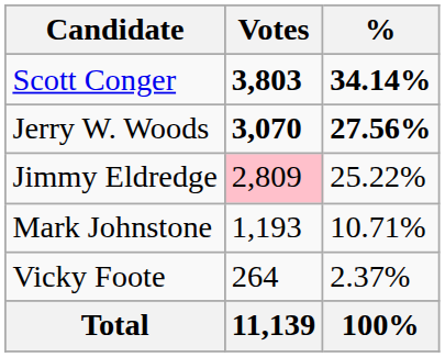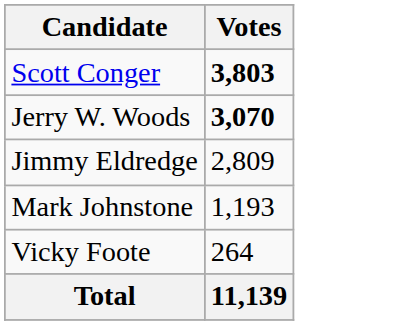 <table class="wikitable">
 <tr>
 <th>Candidate</th>
 <th>Votes</th>
-<th>%</th>
 </tr>
 <tr>
 <td><a href='#'>Scott Conger</a></td>
 <td><strong>3,803</strong></td>
-<td><strong>34.14%</strong></td>
 </tr>
 <tr>
 <td>Jerry W. Woods</td>
 <td><strong>3,070</strong></td>
-<td><strong>27.56%</strong></td>
 </tr>
 <tr>
 <td>Jimmy Eldredge</td>
-<td style="background: pink;">2,809</td>
-<td>25.22%</td>
+<td>2,809</td>
 </tr>
 <tr>
 <td>Mark Johnstone</td>
 <td>1,193</td>
-<td>10.71%</td>
 </tr>
 <tr>
 <td>Vicky Foote</td>
 <td>264</td>
-<td>2.37%</td>
 </tr>
 <tr>
 <th>Total</th>
 <th>11,139</th>
-<th>100%</th>
 </tr>
 </table>
